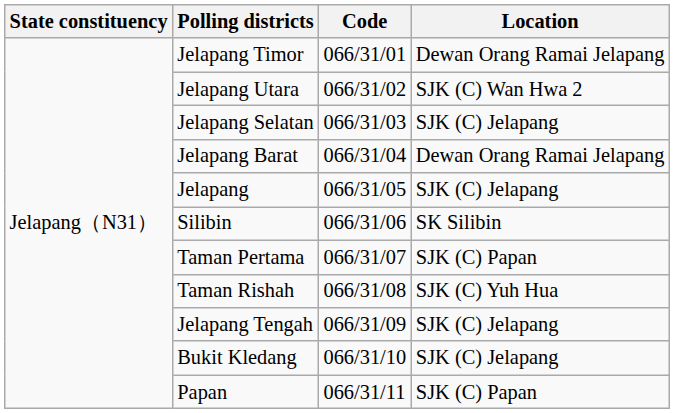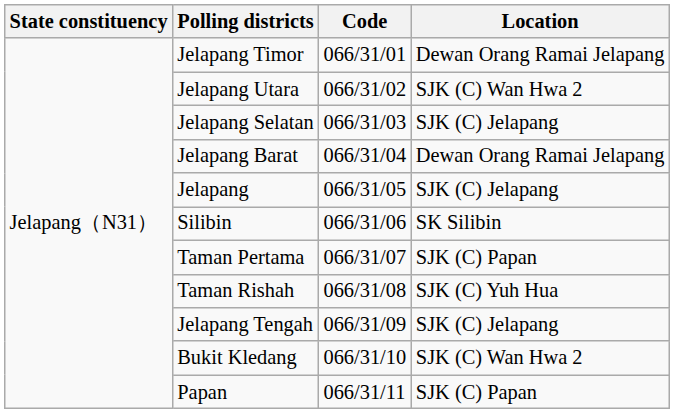 <table class="wikitable sortable mw-collapsible" style="white-space:nowrap;font-size:85%">
 <tr>
 <th>State constituency</th>
 <th>Polling districts</th>
 <th>Code</th>
 <th>Location</th>
 </tr>
 <tr>
 <td rowspan="11">Jelapang（N31）</td>
 <td>Jelapang Timor</td>
 <td>066/31/01</td>
 <td>Dewan Orang Ramai Jelapang</td>
 </tr>
 <tr>
 <td>Jelapang Utara</td>
 <td>066/31/02</td>
 <td>SJK (C) Wan Hwa 2</td>
 </tr>
 <tr>
 <td>Jelapang Selatan</td>
 <td>066/31/03</td>
 <td>SJK (C) Jelapang</td>
 </tr>
 <tr>
 <td>Jelapang Barat</td>
 <td>066/31/04</td>
 <td>Dewan Orang Ramai Jelapang</td>
 </tr>
 <tr>
 <td>Jelapang</td>
 <td>066/31/05</td>
 <td>SJK (C) Jelapang</td>
 </tr>
 <tr>
 <td>Silibin</td>
 <td>066/31/06</td>
 <td>SK Silibin</td>
 </tr>
 <tr>
 <td>Taman Pertama</td>
 <td>066/31/07</td>
 <td>SJK (C) Papan</td>
 </tr>
 <tr>
 <td>Taman Rishah</td>
 <td>066/31/08</td>
 <td>SJK (C) Yuh Hua</td>
 </tr>
 <tr>
 <td>Jelapang Tengah</td>
 <td>066/31/09</td>
 <td>SJK (C) Jelapang</td>
 </tr>
 <tr>
 <td>Bukit Kledang</td>
 <td>066/31/10</td>
-<td>SJK (C) Jelapang</td>
+<td>SJK (C) Wan Hwa 2</td>
 </tr>
 <tr>
 <td>Papan</td>
 <td>066/31/11</td>
 <td>SJK (C) Papan</td>
 </tr>
 </table>
